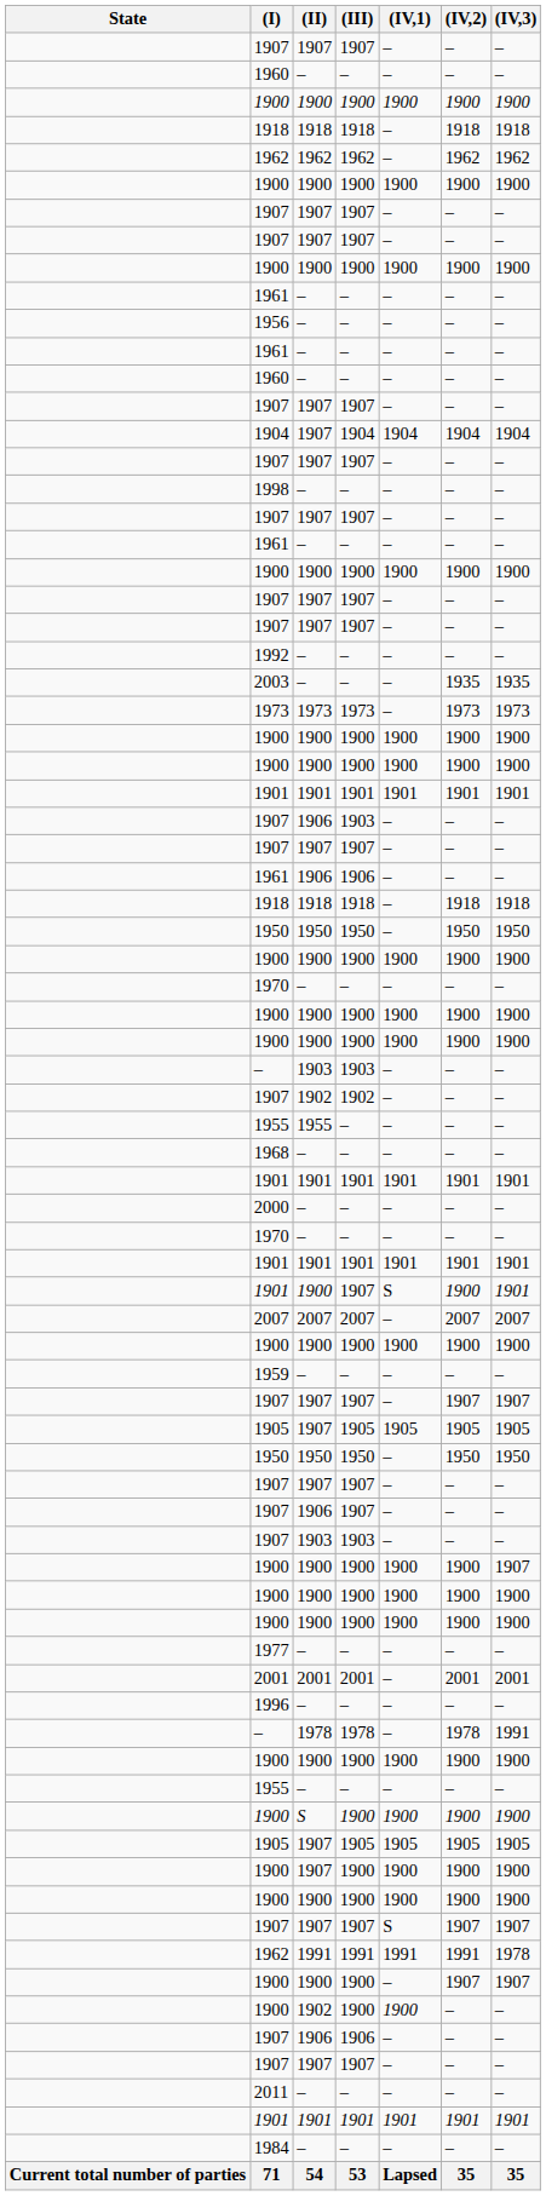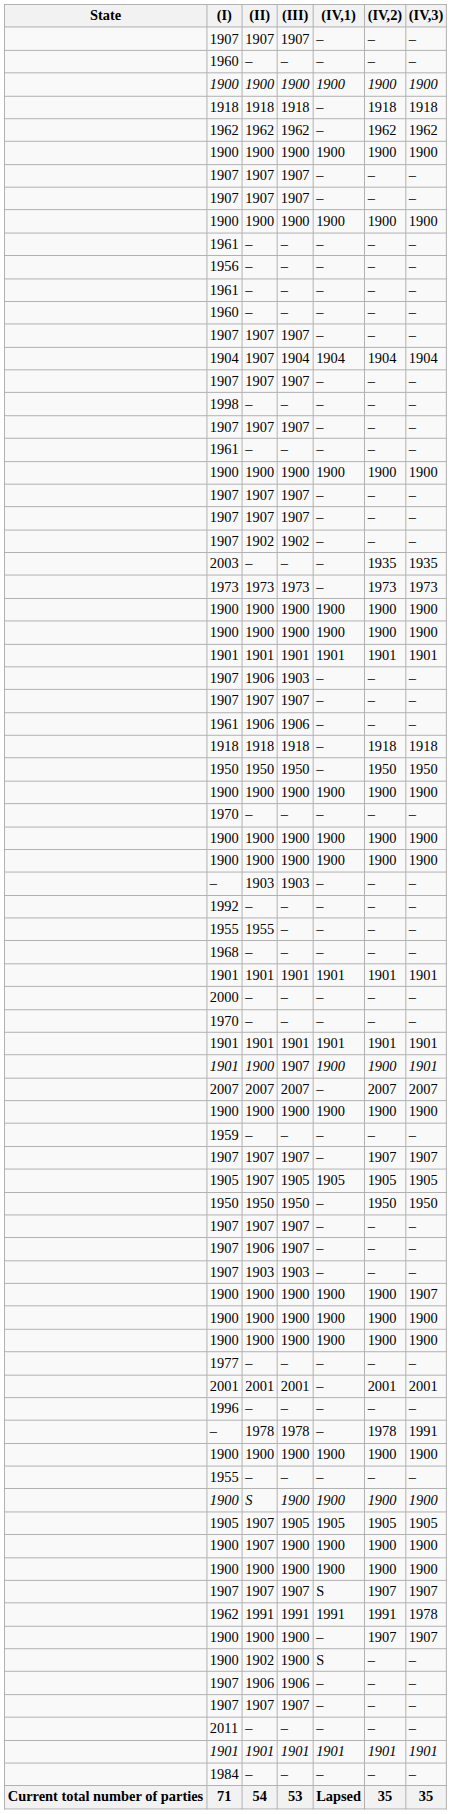 <table class="wikitable sortable">
 <tr>
 <th>State</th>
 <th>(I)</th>
 <th>(II)</th>
 <th>(III)</th>
 <th>(IV,1)</th>
 <th>(IV,2)</th>
 <th>(IV,3)</th>
 </tr>
 <tr>
 <td></td>
 <td>1907</td>
 <td>1907</td>
 <td>1907</td>
 <td>–</td>
 <td>–</td>
 <td>–</td>
 </tr>
 <tr>
 <td></td>
 <td>1960</td>
 <td>–</td>
 <td>–</td>
 <td>–</td>
 <td>–</td>
 <td>–</td>
 </tr>
 <tr>
 <td><em></em></td>
 <td><em>1900</em></td>
 <td><em>1900</em></td>
 <td><em>1900</em></td>
 <td><em>1900</em></td>
 <td><em>1900</em></td>
 <td><em>1900</em></td>
 </tr>
 <tr>
 <td></td>
 <td>1918</td>
 <td>1918</td>
 <td>1918</td>
 <td>–</td>
 <td>1918</td>
 <td>1918</td>
 </tr>
 <tr>
 <td></td>
 <td>1962</td>
 <td>1962</td>
 <td>1962</td>
 <td>–</td>
 <td>1962</td>
 <td>1962</td>
 </tr>
 <tr>
 <td></td>
 <td>1900</td>
 <td>1900</td>
 <td>1900</td>
 <td>1900</td>
 <td>1900</td>
 <td>1900</td>
 </tr>
 <tr>
 <td></td>
 <td>1907</td>
 <td>1907</td>
 <td>1907</td>
 <td>–</td>
 <td>–</td>
 <td>–</td>
 </tr>
 <tr>
 <td></td>
 <td>1907</td>
 <td>1907</td>
 <td>1907</td>
 <td>–</td>
 <td>–</td>
 <td>–</td>
 </tr>
 <tr>
 <td></td>
 <td>1900</td>
 <td>1900</td>
 <td>1900</td>
 <td>1900</td>
 <td>1900</td>
 <td>1900</td>
 </tr>
 <tr>
 <td></td>
 <td>1961</td>
 <td>–</td>
 <td>–</td>
 <td>–</td>
 <td>–</td>
 <td>–</td>
 </tr>
 <tr>
 <td></td>
 <td>1956</td>
 <td>–</td>
 <td>–</td>
 <td>–</td>
 <td>–</td>
 <td>–</td>
 </tr>
 <tr>
 <td></td>
 <td>1961</td>
 <td>–</td>
 <td>–</td>
 <td>–</td>
 <td>–</td>
 <td>–</td>
 </tr>
 <tr>
 <td></td>
 <td>1960</td>
 <td>–</td>
 <td>–</td>
 <td>–</td>
 <td>–</td>
 <td>–</td>
 </tr>
 <tr>
 <td></td>
 <td>1907</td>
 <td>1907</td>
 <td>1907</td>
 <td>–</td>
 <td>–</td>
 <td>–</td>
 </tr>
 <tr>
 <td></td>
 <td>1904</td>
 <td>1907</td>
 <td>1904</td>
 <td>1904</td>
 <td>1904</td>
 <td>1904</td>
 </tr>
 <tr>
 <td></td>
 <td>1907</td>
 <td>1907</td>
 <td>1907</td>
 <td>–</td>
 <td>–</td>
 <td>–</td>
 </tr>
 <tr>
 <td></td>
 <td>1998</td>
 <td>–</td>
 <td>–</td>
 <td>–</td>
 <td>–</td>
 <td>–</td>
 </tr>
 <tr>
 <td></td>
 <td>1907</td>
 <td>1907</td>
 <td>1907</td>
 <td>–</td>
 <td>–</td>
 <td>–</td>
 </tr>
 <tr>
 <td></td>
 <td>1961</td>
 <td>–</td>
 <td>–</td>
 <td>–</td>
 <td>–</td>
 <td>–</td>
 </tr>
 <tr>
 <td></td>
 <td>1900</td>
 <td>1900</td>
 <td>1900</td>
 <td>1900</td>
 <td>1900</td>
 <td>1900</td>
 </tr>
 <tr>
 <td></td>
 <td>1907</td>
 <td>1907</td>
 <td>1907</td>
 <td>–</td>
 <td>–</td>
 <td>–</td>
 </tr>
 <tr>
 <td></td>
 <td>1907</td>
 <td>1907</td>
 <td>1907</td>
 <td>–</td>
 <td>–</td>
 <td>–</td>
 </tr>
 <tr>
 <td></td>
-<td>1992</td>
-<td>–</td>
-<td>–</td>
+<td>1907</td>
+<td>1902</td>
+<td>1902</td>
 <td>–</td>
 <td>–</td>
 <td>–</td>
 </tr>
 <tr>
 <td></td>
 <td>2003</td>
 <td>–</td>
 <td>–</td>
 <td>–</td>
 <td>1935</td>
 <td>1935</td>
 </tr>
 <tr>
 <td></td>
 <td>1973</td>
 <td>1973</td>
 <td>1973</td>
 <td>–</td>
 <td>1973</td>
 <td>1973</td>
 </tr>
 <tr>
 <td></td>
 <td>1900</td>
 <td>1900</td>
 <td>1900</td>
 <td>1900</td>
 <td>1900</td>
 <td>1900</td>
 </tr>
 <tr>
 <td></td>
 <td>1900</td>
 <td>1900</td>
 <td>1900</td>
 <td>1900</td>
 <td>1900</td>
 <td>1900</td>
 </tr>
 <tr>
 <td></td>
 <td>1901</td>
 <td>1901</td>
 <td>1901</td>
 <td>1901</td>
 <td>1901</td>
 <td>1901</td>
 </tr>
 <tr>
 <td></td>
 <td>1907</td>
 <td>1906</td>
 <td>1903</td>
 <td>–</td>
 <td>–</td>
 <td>–</td>
 </tr>
 <tr>
 <td></td>
 <td>1907</td>
 <td>1907</td>
 <td>1907</td>
 <td>–</td>
 <td>–</td>
 <td>–</td>
 </tr>
 <tr>
 <td></td>
 <td>1961</td>
 <td>1906</td>
 <td>1906</td>
 <td>–</td>
 <td>–</td>
 <td>–</td>
 </tr>
 <tr>
 <td></td>
 <td>1918</td>
 <td>1918</td>
 <td>1918</td>
 <td>–</td>
 <td>1918</td>
 <td>1918</td>
 </tr>
 <tr>
 <td></td>
 <td>1950</td>
 <td>1950</td>
 <td>1950</td>
 <td>–</td>
 <td>1950</td>
 <td>1950</td>
 </tr>
 <tr>
 <td></td>
 <td>1900</td>
 <td>1900</td>
 <td>1900</td>
 <td>1900</td>
 <td>1900</td>
 <td>1900</td>
 </tr>
 <tr>
 <td></td>
 <td>1970</td>
 <td>–</td>
 <td>–</td>
 <td>–</td>
 <td>–</td>
 <td>–</td>
 </tr>
 <tr>
 <td></td>
 <td>1900</td>
 <td>1900</td>
 <td>1900</td>
 <td>1900</td>
 <td>1900</td>
 <td>1900</td>
 </tr>
 <tr>
 <td></td>
 <td>1900</td>
 <td>1900</td>
 <td>1900</td>
 <td>1900</td>
 <td>1900</td>
 <td>1900</td>
 </tr>
 <tr>
 <td></td>
 <td>–</td>
 <td>1903</td>
 <td>1903</td>
 <td>–</td>
 <td>–</td>
 <td>–</td>
 </tr>
 <tr>
 <td></td>
-<td>1907</td>
-<td>1902</td>
-<td>1902</td>
+<td>1992</td>
+<td>–</td>
+<td>–</td>
 <td>–</td>
 <td>–</td>
 <td>–</td>
 </tr>
 <tr>
 <td></td>
 <td>1955</td>
 <td>1955</td>
 <td>–</td>
 <td>–</td>
 <td>–</td>
 <td>–</td>
 </tr>
 <tr>
 <td></td>
 <td>1968</td>
 <td>–</td>
 <td>–</td>
 <td>–</td>
 <td>–</td>
 <td>–</td>
 </tr>
 <tr>
 <td></td>
 <td>1901</td>
 <td>1901</td>
 <td>1901</td>
 <td>1901</td>
 <td>1901</td>
 <td>1901</td>
 </tr>
 <tr>
 <td></td>
 <td>2000</td>
 <td>–</td>
 <td>–</td>
 <td>–</td>
 <td>–</td>
 <td>–</td>
 </tr>
 <tr>
 <td></td>
 <td>1970</td>
 <td>–</td>
 <td>–</td>
 <td>–</td>
 <td>–</td>
 <td>–</td>
 </tr>
 <tr>
 <td></td>
 <td>1901</td>
 <td>1901</td>
 <td>1901</td>
 <td>1901</td>
 <td>1901</td>
 <td>1901</td>
 </tr>
 <tr>
 <td><em></em></td>
 <td><em>1901</em></td>
 <td><em>1900</em></td>
 <td>1907</td>
-<td>S</td>
+<td><em>1900</em></td>
 <td><em>1900</em></td>
 <td><em>1901</em></td>
 </tr>
 <tr>
 <td></td>
 <td>2007</td>
 <td>2007</td>
 <td>2007</td>
 <td>–</td>
 <td>2007</td>
 <td>2007</td>
 </tr>
 <tr>
 <td></td>
 <td>1900</td>
 <td>1900</td>
 <td>1900</td>
 <td>1900</td>
 <td>1900</td>
 <td>1900</td>
 </tr>
 <tr>
 <td></td>
 <td>1959</td>
 <td>–</td>
 <td>–</td>
 <td>–</td>
 <td>–</td>
 <td>–</td>
 </tr>
 <tr>
 <td></td>
 <td>1907</td>
 <td>1907</td>
 <td>1907</td>
 <td>–</td>
 <td>1907</td>
 <td>1907</td>
 </tr>
 <tr>
 <td></td>
 <td>1905</td>
 <td>1907</td>
 <td>1905</td>
 <td>1905</td>
 <td>1905</td>
 <td>1905</td>
 </tr>
 <tr>
 <td></td>
 <td>1950</td>
 <td>1950</td>
 <td>1950</td>
 <td>–</td>
 <td>1950</td>
 <td>1950</td>
 </tr>
 <tr>
 <td></td>
 <td>1907</td>
 <td>1907</td>
 <td>1907</td>
 <td>–</td>
 <td>–</td>
 <td>–</td>
 </tr>
 <tr>
 <td></td>
 <td>1907</td>
 <td>1906</td>
 <td>1907</td>
 <td>–</td>
 <td>–</td>
 <td>–</td>
 </tr>
 <tr>
 <td></td>
 <td>1907</td>
 <td>1903</td>
 <td>1903</td>
 <td>–</td>
 <td>–</td>
 <td>–</td>
 </tr>
 <tr>
 <td></td>
 <td>1900</td>
 <td>1900</td>
 <td>1900</td>
 <td>1900</td>
 <td>1900</td>
 <td>1907</td>
 </tr>
 <tr>
 <td></td>
 <td>1900</td>
 <td>1900</td>
 <td>1900</td>
 <td>1900</td>
 <td>1900</td>
 <td>1900</td>
 </tr>
 <tr>
 <td></td>
 <td>1900</td>
 <td>1900</td>
 <td>1900</td>
 <td>1900</td>
 <td>1900</td>
 <td>1900</td>
 </tr>
 <tr>
 <td></td>
 <td>1977</td>
 <td>–</td>
 <td>–</td>
 <td>–</td>
 <td>–</td>
 <td>–</td>
 </tr>
 <tr>
 <td></td>
 <td>2001</td>
 <td>2001</td>
 <td>2001</td>
 <td>–</td>
 <td>2001</td>
 <td>2001</td>
 </tr>
 <tr>
 <td></td>
 <td>1996</td>
 <td>–</td>
 <td>–</td>
 <td>–</td>
 <td>–</td>
 <td>–</td>
 </tr>
 <tr>
 <td></td>
 <td>–</td>
 <td>1978</td>
 <td>1978</td>
 <td>–</td>
 <td>1978</td>
 <td>1991</td>
 </tr>
 <tr>
 <td></td>
 <td>1900</td>
 <td>1900</td>
 <td>1900</td>
 <td>1900</td>
 <td>1900</td>
 <td>1900</td>
 </tr>
 <tr>
 <td></td>
 <td>1955</td>
 <td>–</td>
 <td>–</td>
 <td>–</td>
 <td>–</td>
 <td>–</td>
 </tr>
 <tr>
 <td><em></em></td>
 <td><em>1900</em></td>
 <td><em>S</em></td>
 <td><em>1900</em></td>
 <td><em>1900</em></td>
 <td><em>1900</em></td>
 <td><em>1900</em></td>
 </tr>
 <tr>
 <td></td>
 <td>1905</td>
 <td>1907</td>
 <td>1905</td>
 <td>1905</td>
 <td>1905</td>
 <td>1905</td>
 </tr>
 <tr>
 <td></td>
 <td>1900</td>
 <td>1907</td>
 <td>1900</td>
 <td>1900</td>
 <td>1900</td>
 <td>1900</td>
 </tr>
 <tr>
 <td></td>
 <td>1900</td>
 <td>1900</td>
 <td>1900</td>
 <td>1900</td>
 <td>1900</td>
 <td>1900</td>
 </tr>
 <tr>
 <td></td>
 <td>1907</td>
 <td>1907</td>
 <td>1907</td>
 <td>S</td>
 <td>1907</td>
 <td>1907</td>
 </tr>
 <tr>
 <td></td>
 <td>1962</td>
 <td>1991</td>
 <td>1991</td>
 <td>1991</td>
 <td>1991</td>
 <td>1978</td>
 </tr>
 <tr>
 <td></td>
 <td>1900</td>
 <td>1900</td>
 <td>1900</td>
 <td>–</td>
 <td>1907</td>
 <td>1907</td>
 </tr>
 <tr>
 <td></td>
 <td>1900</td>
 <td>1902</td>
 <td>1900</td>
-<td><em>1900</em></td>
+<td>S</td>
 <td>–</td>
 <td>–</td>
 </tr>
 <tr>
 <td></td>
 <td>1907</td>
 <td>1906</td>
 <td>1906</td>
 <td>–</td>
 <td>–</td>
 <td>–</td>
 </tr>
 <tr>
 <td></td>
 <td>1907</td>
 <td>1907</td>
 <td>1907</td>
 <td>–</td>
 <td>–</td>
 <td>–</td>
 </tr>
 <tr>
 <td></td>
 <td>2011</td>
 <td>–</td>
 <td>–</td>
 <td>–</td>
 <td>–</td>
 <td>–</td>
 </tr>
 <tr>
 <td><em></em></td>
 <td><em>1901</em></td>
 <td><em>1901</em></td>
 <td><em>1901</em></td>
 <td><em>1901</em></td>
 <td><em>1901</em></td>
 <td><em>1901</em></td>
 </tr>
 <tr>
 <td></td>
 <td>1984</td>
 <td>–</td>
 <td>–</td>
 <td>–</td>
 <td>–</td>
 <td>–</td>
 </tr>
 <tr>
 <th>Current total number of parties</th>
 <th>71</th>
 <th>54</th>
 <th>53</th>
 <th>Lapsed</th>
 <th>35</th>
 <th>35</th>
 </tr>
 </table>
